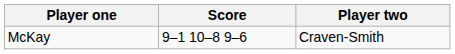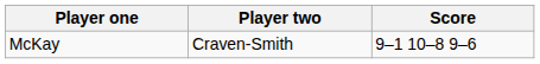 <table class="wikitable">
 <tr>
 <th width=170>Player one</th>
+<th width=170>Player two</th>
 <th width=150>Score</th>
-<th width=170>Player two</th>
 </tr>
 <tr>
 <td> McKay</td>
+<td> Craven-Smith</td>
 <td>9–1 10–8 9–6</td>
-<td> Craven-Smith</td>
 </tr>
 </table>
